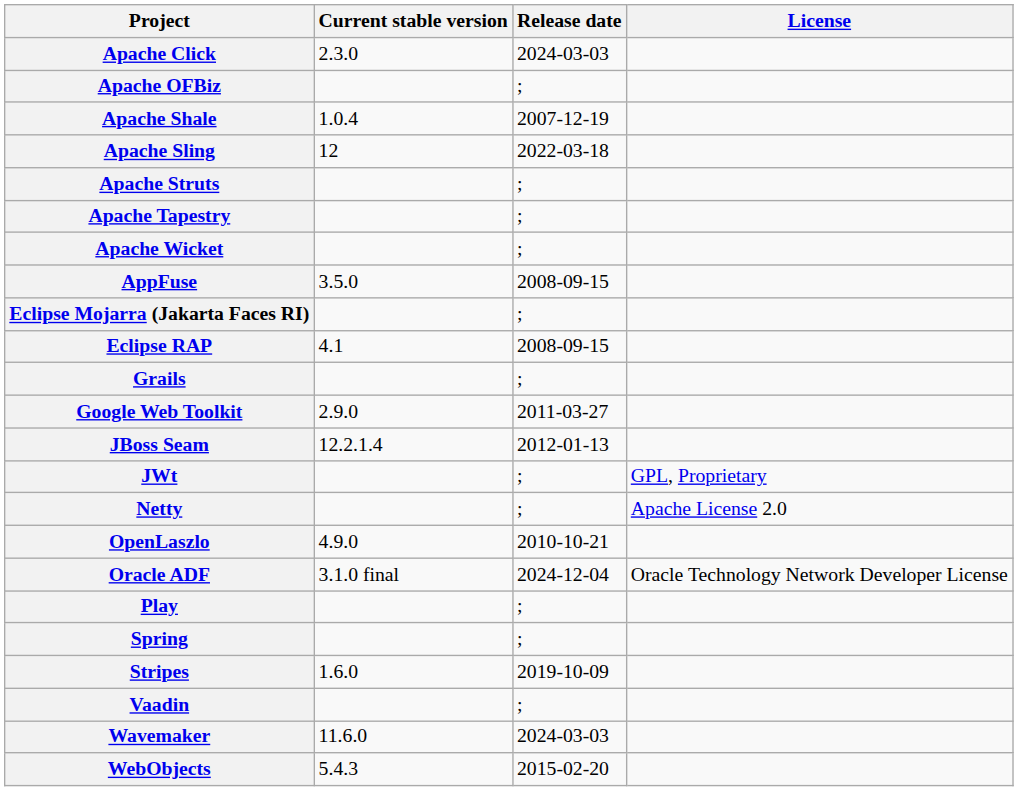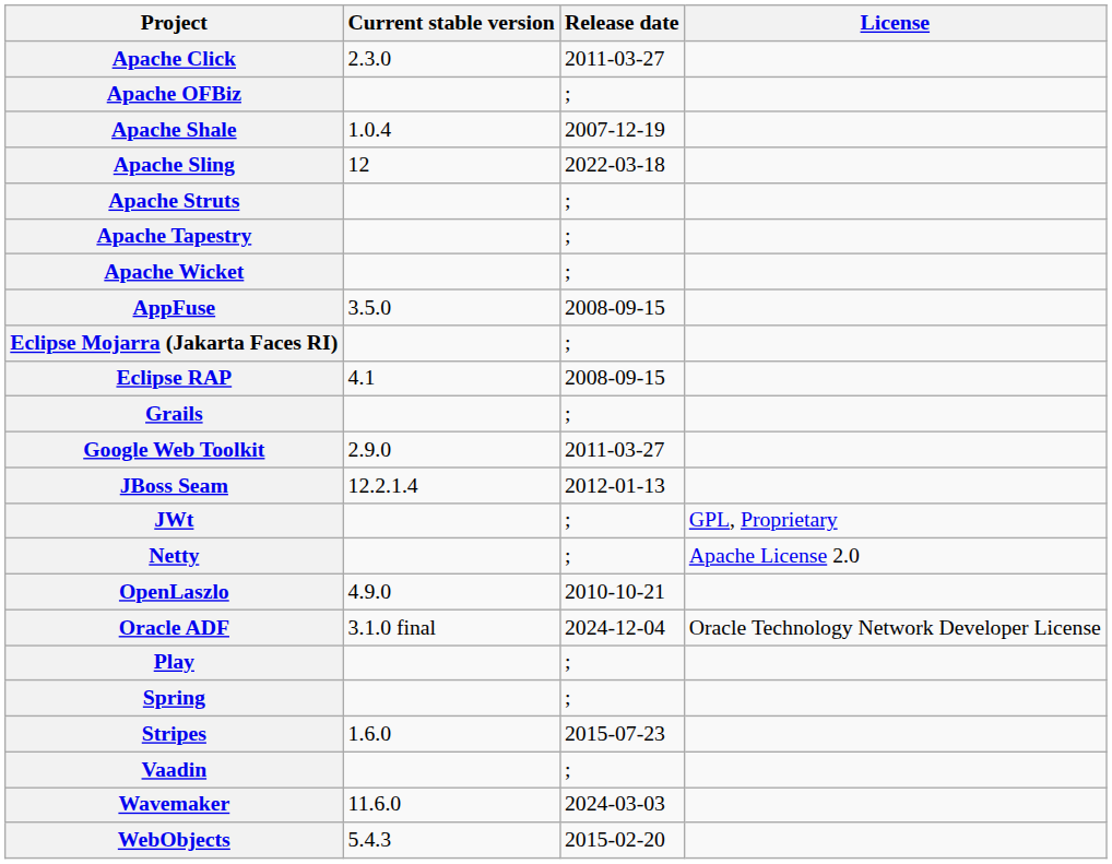 <table class="wikitable sortable sort-under" style="font-size: 90%">
 <tr>
 <th>Project</th>
 <th>Current stable version</th>
 <th>Release date</th>
 <th><a href='#'>License</a></th>
 </tr>
 <tr>
 <th><a href='#'>Apache Click</a></th>
 <td>2.3.0</td>
-<td>2024-03-03</td>
+<td>2011-03-27</td>
 <td></td>
 </tr>
 <tr>
 <th><a href='#'>Apache OFBiz</a></th>
 <td></td>
 <td>; </td>
 <td></td>
 </tr>
 <tr>
 <th><a href='#'>Apache Shale</a></th>
 <td>1.0.4</td>
 <td>2007-12-19</td>
 <td></td>
 </tr>
 <tr>
 <th><a href='#'>Apache Sling</a></th>
 <td>12</td>
 <td>2022-03-18</td>
 <td></td>
 </tr>
 <tr>
 <th><a href='#'>Apache Struts</a></th>
 <td></td>
 <td>; </td>
 <td></td>
 </tr>
 <tr>
 <th><a href='#'>Apache Tapestry</a></th>
 <td></td>
 <td>; </td>
 <td></td>
 </tr>
 <tr>
 <th><a href='#'>Apache Wicket</a></th>
 <td></td>
 <td>; </td>
 <td></td>
 </tr>
 <tr>
 <th><a href='#'>AppFuse</a></th>
 <td>3.5.0</td>
 <td>2008-09-15</td>
 <td></td>
 </tr>
 <tr>
 <th><a href='#'>Eclipse Mojarra</a> (Jakarta Faces RI)</th>
 <td></td>
 <td>; </td>
 <td></td>
 </tr>
 <tr>
 <th><a href='#'>Eclipse RAP</a></th>
 <td>4.1</td>
 <td>2008-09-15</td>
 <td></td>
 </tr>
 <tr>
 <th><a href='#'>Grails</a></th>
 <td></td>
 <td>; </td>
 <td></td>
 </tr>
 <tr>
 <th><a href='#'>Google Web Toolkit</a></th>
 <td>2.9.0</td>
 <td>2011-03-27</td>
 <td></td>
 </tr>
 <tr>
 <th><a href='#'>JBoss Seam</a></th>
 <td>12.2.1.4</td>
 <td>2012-01-13</td>
 <td></td>
 </tr>
 <tr>
 <th><a href='#'>JWt</a></th>
 <td></td>
 <td>; </td>
 <td><a href='#'>GPL</a>, <a href='#'>Proprietary</a></td>
 </tr>
 <tr>
 <th><a href='#'>Netty</a></th>
 <td></td>
 <td>; </td>
 <td><a href='#'>Apache License</a> 2.0</td>
 </tr>
 <tr>
 <th><a href='#'>OpenLaszlo</a></th>
 <td>4.9.0</td>
 <td>2010-10-21</td>
 <td></td>
 </tr>
 <tr>
 <th><a href='#'>Oracle ADF</a></th>
 <td>3.1.0 final</td>
 <td>2024-12-04</td>
 <td>Oracle Technology Network Developer License</td>
 </tr>
 <tr>
 <th><a href='#'>Play</a></th>
 <td></td>
 <td>; </td>
 <td></td>
 </tr>
 <tr>
 <th><a href='#'>Spring</a></th>
 <td></td>
 <td>; </td>
 <td></td>
 </tr>
 <tr>
 <th><a href='#'>Stripes</a></th>
 <td>1.6.0</td>
-<td>2019-10-09</td>
+<td>2015-07-23</td>
 <td></td>
 </tr>
 <tr>
 <th><a href='#'>Vaadin</a></th>
 <td></td>
 <td>; </td>
 <td></td>
 </tr>
 <tr>
 <th><a href='#'>Wavemaker</a></th>
 <td>11.6.0</td>
 <td>2024-03-03</td>
 <td></td>
 </tr>
 <tr>
 <th><a href='#'>WebObjects</a></th>
 <td>5.4.3</td>
 <td>2015-02-20</td>
 <td></td>
 </tr>
 </table>
